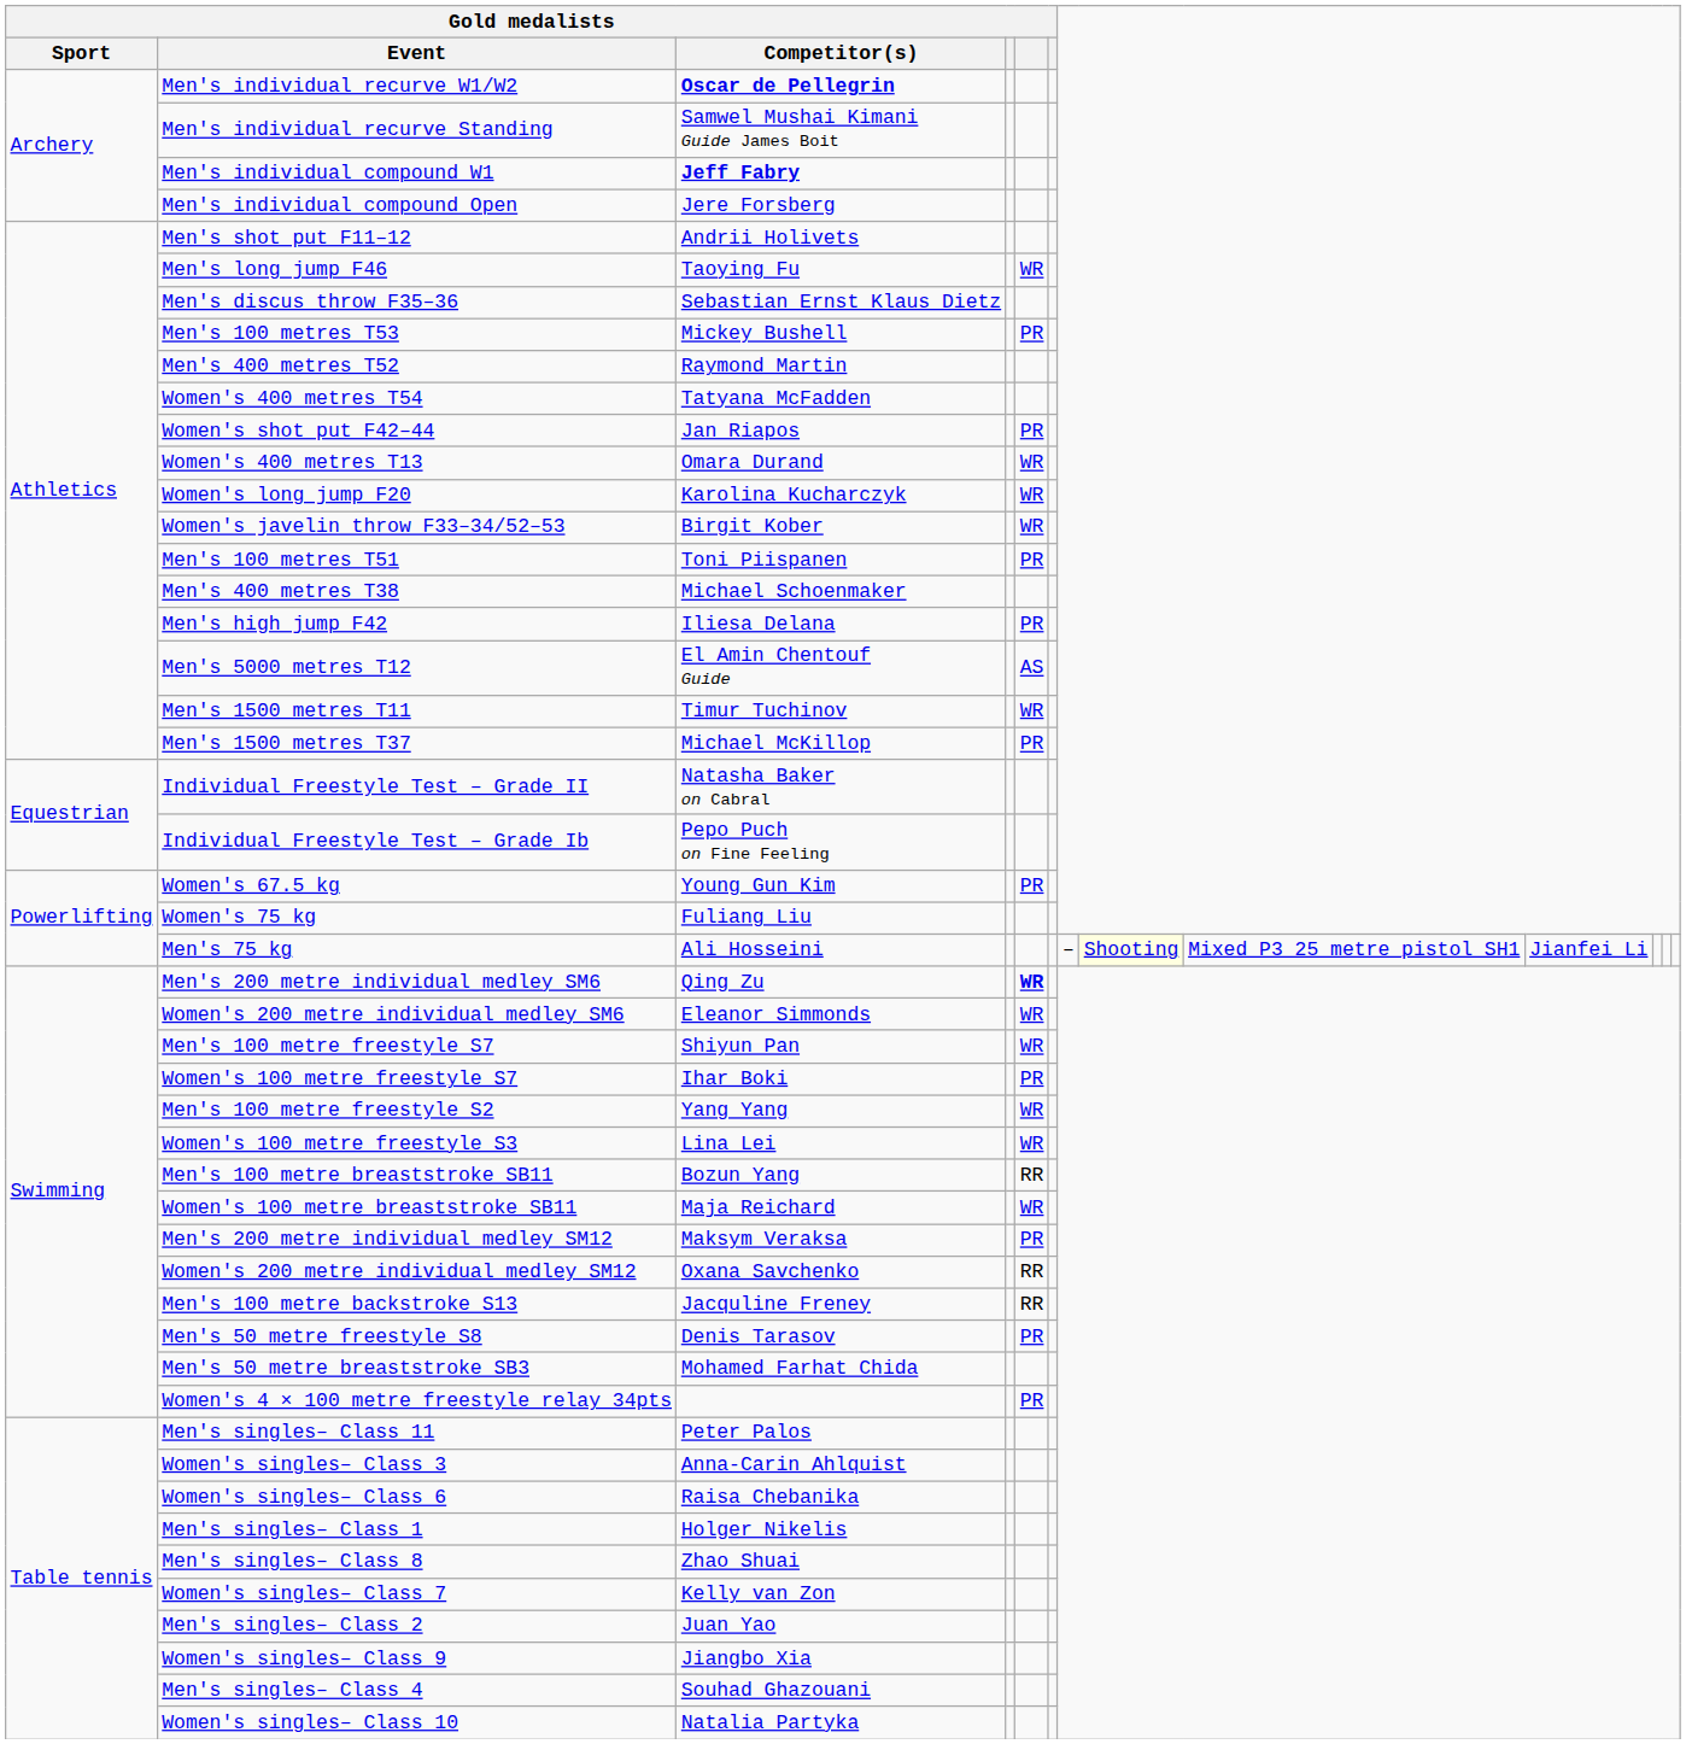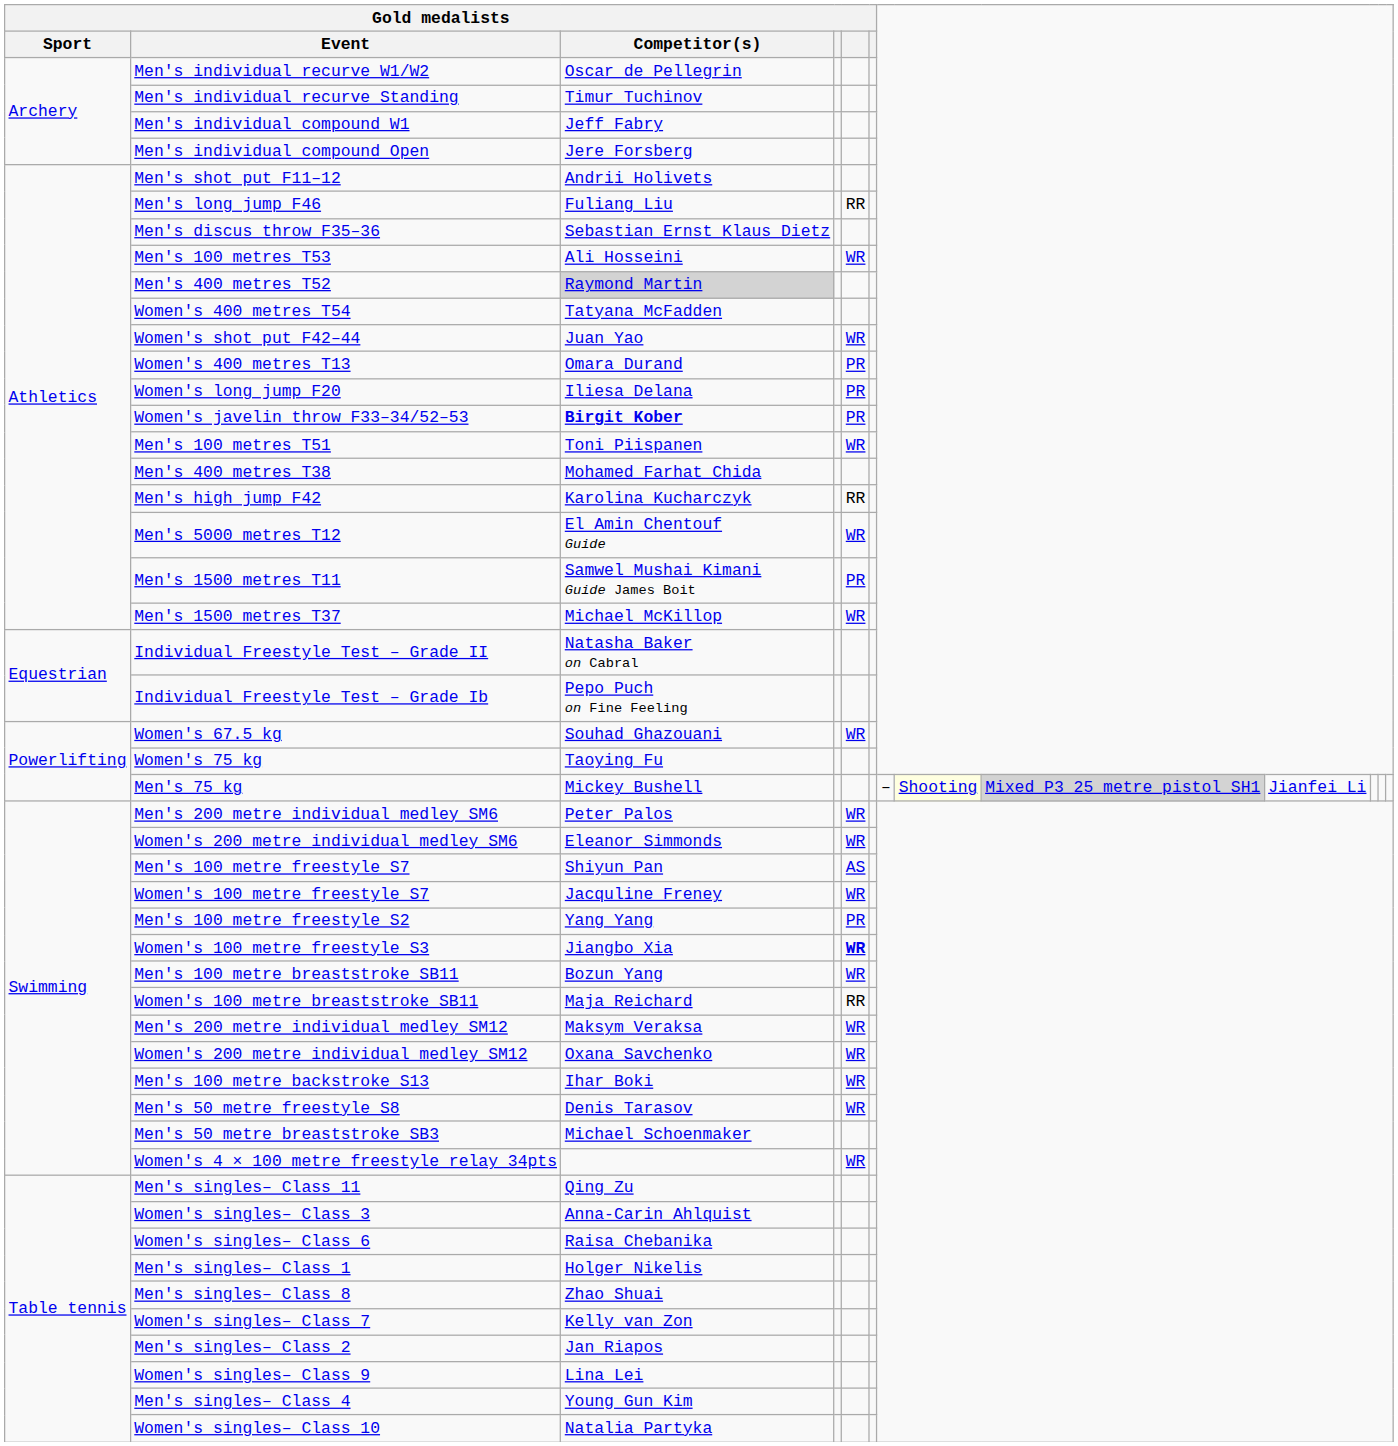 <table class="wikitable">
 <tr>
 <th colspan="6">Gold medalists</th>
 </tr>
 <tr>
 <th>Sport</th>
 <th>Event</th>
 <th>Competitor(s)</th>
 <th></th>
 <th></th>
 <th></th>
 </tr>
 <tr>
 <td rowspan=4><a href='#'>Archery</a></td>
 <td><a href='#'>Men's individual recurve W1/W2</a></td>
-<td><strong><a href='#'>Oscar de Pellegrin</a></strong></td>
+<td><a href='#'>Oscar de Pellegrin</a></td>
 <td></td>
 <td></td>
 <td></td>
 </tr>
 <tr>
 <td><a href='#'>Men's individual recurve Standing</a></td>
-<td><a href='#'>Samwel Mushai Kimani</a><br><small><em>Guide</em> James Boit</small></td>
+<td><a href='#'>Timur Tuchinov</a></td>
 <td></td>
 <td></td>
 <td></td>
 </tr>
 <tr>
 <td><a href='#'>Men's individual compound W1</a></td>
-<td><strong><a href='#'>Jeff Fabry</a></strong></td>
+<td><a href='#'>Jeff Fabry</a></td>
 <td></td>
 <td></td>
 <td></td>
 </tr>
 <tr>
 <td><a href='#'>Men's individual compound Open</a></td>
 <td><a href='#'>Jere Forsberg</a></td>
 <td></td>
 <td></td>
 <td></td>
 </tr>
 <tr>
 <td rowspan=16><a href='#'>Athletics</a></td>
 <td><a href='#'>Men's shot put F11–12</a></td>
 <td><a href='#'>Andrii Holivets</a></td>
 <td></td>
 <td></td>
 <td></td>
 </tr>
 <tr>
 <td><a href='#'>Men's long jump F46</a></td>
-<td><a href='#'>Taoying Fu</a></td>
+<td><a href='#'>Fuliang Liu</a></td>
 <td></td>
-<td><a href='#'>WR</a></td>
+<td>RR</td>
 <td></td>
 </tr>
 <tr>
 <td><a href='#'>Men's discus throw F35–36</a></td>
 <td><a href='#'>Sebastian Ernst Klaus Dietz</a></td>
 <td></td>
 <td></td>
 <td></td>
 </tr>
 <tr>
 <td><a href='#'>Men's 100 metres T53</a></td>
-<td><a href='#'>Mickey Bushell</a></td>
+<td><a href='#'>Ali Hosseini</a></td>
 <td></td>
-<td><a href='#'>PR</a></td>
+<td><a href='#'>WR</a></td>
 <td></td>
 </tr>
 <tr>
 <td><a href='#'>Men's 400 metres T52</a></td>
-<td><a href='#'>Raymond Martin</a></td>
+<td style="background: lightgrey;"><a href='#'>Raymond Martin</a></td>
 <td></td>
 <td></td>
 <td></td>
 </tr>
 <tr>
 <td><a href='#'>Women's 400 metres T54</a></td>
 <td><a href='#'>Tatyana McFadden</a></td>
 <td></td>
 <td></td>
 <td></td>
 </tr>
 <tr>
 <td><a href='#'>Women's shot put F42–44</a></td>
-<td><a href='#'>Jan Riapos</a></td>
+<td><a href='#'>Juan Yao</a></td>
 <td></td>
-<td><a href='#'>PR</a></td>
+<td><a href='#'>WR</a></td>
 <td></td>
 </tr>
 <tr>
 <td><a href='#'>Women's 400 metres T13</a></td>
 <td><a href='#'>Omara Durand</a></td>
 <td></td>
-<td><a href='#'>WR</a></td>
+<td><a href='#'>PR</a></td>
 <td></td>
 </tr>
 <tr>
 <td><a href='#'>Women's long jump F20</a></td>
-<td><a href='#'>Karolina Kucharczyk</a></td>
+<td><a href='#'>Iliesa Delana</a></td>
 <td></td>
-<td><a href='#'>WR</a></td>
+<td><a href='#'>PR</a></td>
 <td></td>
 </tr>
 <tr>
 <td><a href='#'>Women's javelin throw F33–34/52–53</a></td>
-<td><a href='#'>Birgit Kober</a></td>
+<td><strong><a href='#'>Birgit Kober</a></strong></td>
 <td></td>
-<td><a href='#'>WR</a></td>
+<td><a href='#'>PR</a></td>
 <td></td>
 </tr>
 <tr>
 <td><a href='#'>Men's 100 metres T51</a></td>
 <td><a href='#'>Toni Piispanen</a></td>
 <td></td>
-<td><a href='#'>PR</a></td>
+<td><a href='#'>WR</a></td>
 <td></td>
 </tr>
 <tr>
 <td><a href='#'>Men's 400 metres T38</a></td>
-<td><a href='#'>Michael Schoenmaker</a></td>
+<td><a href='#'>Mohamed Farhat Chida</a></td>
 <td></td>
 <td></td>
 <td></td>
 </tr>
 <tr>
 <td><a href='#'>Men's high jump F42</a></td>
-<td><a href='#'>Iliesa Delana</a></td>
+<td><a href='#'>Karolina Kucharczyk</a></td>
 <td></td>
-<td><a href='#'>PR</a></td>
+<td>RR</td>
 <td></td>
 </tr>
 <tr>
 <td><a href='#'>Men's 5000 metres T12</a></td>
 <td><a href='#'>El Amin Chentouf</a><br><small><em>Guide</em></small></td>
 <td></td>
-<td><a href='#'>AS</a></td>
+<td><a href='#'>WR</a></td>
 <td></td>
 </tr>
 <tr>
 <td><a href='#'>Men's 1500 metres T11</a></td>
-<td><a href='#'>Timur Tuchinov</a></td>
+<td><a href='#'>Samwel Mushai Kimani</a><br><small><em>Guide</em> James Boit</small></td>
 <td></td>
-<td><a href='#'>WR</a></td>
+<td><a href='#'>PR</a></td>
 <td></td>
 </tr>
 <tr>
 <td><a href='#'>Men's 1500 metres T37</a></td>
 <td><a href='#'>Michael McKillop</a></td>
 <td></td>
-<td><a href='#'>PR</a></td>
+<td><a href='#'>WR</a></td>
 <td></td>
 </tr>
 <tr>
 <td rowspan=2><a href='#'>Equestrian</a></td>
 <td><a href='#'>Individual Freestyle Test – Grade II</a></td>
 <td><a href='#'>Natasha Baker</a><br><small><em>on</em> Cabral</small></td>
 <td></td>
 <td></td>
 <td></td>
 </tr>
 <tr>
 <td><a href='#'>Individual Freestyle Test – Grade Ib</a></td>
 <td><a href='#'>Pepo Puch</a><br><small><em>on</em> Fine Feeling</small></td>
 <td></td>
 <td></td>
 <td></td>
 </tr>
 <tr>
 <td rowspan=3><a href='#'>Powerlifting</a></td>
 <td><a href='#'>Women's 67.5 kg</a></td>
-<td><a href='#'>Young Gun Kim</a></td>
+<td><a href='#'>Souhad Ghazouani</a></td>
 <td></td>
-<td><a href='#'>PR</a></td>
+<td><a href='#'>WR</a></td>
 <td></td>
 </tr>
 <tr>
 <td><a href='#'>Women's 75 kg</a></td>
-<td><a href='#'>Fuliang Liu</a></td>
+<td><a href='#'>Taoying Fu</a></td>
 <td></td>
 <td></td>
 <td></td>
 </tr>
 <tr>
 <td><a href='#'>Men's 75 kg</a></td>
-<td><a href='#'>Ali Hosseini</a></td>
+<td><a href='#'>Mickey Bushell</a></td>
 <td></td>
 <td></td>
 <td></td>
 <td>–</td>
 <td style="background: lightyellow;"><a href='#'>Shooting</a></td>
-<td><a href='#'>Mixed P3 25 metre pistol SH1</a></td>
+<td style="background: lightgrey;"><a href='#'>Mixed P3 25 metre pistol SH1</a></td>
 <td><a href='#'>Jianfei Li</a></td>
 <td></td>
 <td></td>
 <td></td>
 </tr>
 <tr>
 <td rowspan=14><a href='#'>Swimming</a></td>
 <td><a href='#'>Men's 200 metre individual medley SM6</a></td>
-<td><a href='#'>Qing Zu</a></td>
+<td><a href='#'>Peter Palos</a></td>
 <td></td>
-<td><strong><a href='#'>WR</a></strong></td>
+<td><a href='#'>WR</a></td>
 <td></td>
 </tr>
 <tr>
 <td><a href='#'>Women's 200 metre individual medley SM6</a></td>
 <td><a href='#'>Eleanor Simmonds</a></td>
 <td></td>
 <td><a href='#'>WR</a></td>
 <td></td>
 </tr>
 <tr>
 <td><a href='#'>Men's 100 metre freestyle S7</a></td>
 <td><a href='#'>Shiyun Pan</a></td>
 <td></td>
-<td><a href='#'>WR</a></td>
+<td><a href='#'>AS</a></td>
 <td></td>
 </tr>
 <tr>
 <td><a href='#'>Women's 100 metre freestyle S7</a></td>
-<td><a href='#'>Ihar Boki</a></td>
+<td><a href='#'>Jacquline Freney</a></td>
 <td></td>
-<td><a href='#'>PR</a></td>
+<td><a href='#'>WR</a></td>
 <td></td>
 </tr>
 <tr>
 <td><a href='#'>Men's 100 metre freestyle S2</a></td>
 <td><a href='#'>Yang Yang</a></td>
 <td></td>
-<td><a href='#'>WR</a></td>
+<td><a href='#'>PR</a></td>
 <td></td>
 </tr>
 <tr>
 <td><a href='#'>Women's 100 metre freestyle S3</a></td>
-<td><a href='#'>Lina Lei</a></td>
+<td><a href='#'>Jiangbo Xia</a></td>
 <td></td>
-<td><a href='#'>WR</a></td>
+<td><strong><a href='#'>WR</a></strong></td>
 <td></td>
 </tr>
 <tr>
 <td><a href='#'>Men's 100 metre breaststroke SB11</a></td>
 <td><a href='#'>Bozun Yang</a></td>
 <td></td>
-<td>RR</td>
+<td><a href='#'>WR</a></td>
 <td></td>
 </tr>
 <tr>
 <td><a href='#'>Women's 100 metre breaststroke SB11</a></td>
 <td><a href='#'>Maja Reichard</a></td>
 <td></td>
-<td><a href='#'>WR</a></td>
+<td>RR</td>
 <td></td>
 </tr>
 <tr>
 <td><a href='#'>Men's 200 metre individual medley SM12</a></td>
 <td><a href='#'>Maksym Veraksa</a></td>
 <td></td>
-<td><a href='#'>PR</a></td>
+<td><a href='#'>WR</a></td>
 <td></td>
 </tr>
 <tr>
 <td><a href='#'>Women's 200 metre individual medley SM12</a></td>
 <td><a href='#'>Oxana Savchenko</a></td>
 <td></td>
-<td>RR</td>
+<td><a href='#'>WR</a></td>
 <td></td>
 </tr>
 <tr>
 <td><a href='#'>Men's 100 metre backstroke S13</a></td>
-<td><a href='#'>Jacquline Freney</a></td>
+<td><a href='#'>Ihar Boki</a></td>
 <td></td>
-<td>RR</td>
+<td><a href='#'>WR</a></td>
 <td></td>
 </tr>
 <tr>
 <td><a href='#'>Men's 50 metre freestyle S8</a></td>
 <td><a href='#'>Denis Tarasov</a></td>
 <td></td>
-<td><a href='#'>PR</a></td>
+<td><a href='#'>WR</a></td>
 <td></td>
 </tr>
 <tr>
 <td><a href='#'>Men's 50 metre breaststroke SB3</a></td>
-<td><a href='#'>Mohamed Farhat Chida</a></td>
+<td><a href='#'>Michael Schoenmaker</a></td>
 <td></td>
 <td></td>
 <td></td>
 </tr>
 <tr>
 <td><a href='#'>Women's 4 × 100 metre freestyle relay 34pts</a></td>
 <td></td>
 <td></td>
-<td><a href='#'>PR</a></td>
+<td><a href='#'>WR</a></td>
 <td></td>
 </tr>
 <tr>
 <td rowspan=10><a href='#'>Table tennis</a></td>
 <td><a href='#'>Men's singles– Class 11</a></td>
-<td><a href='#'>Peter Palos</a></td>
+<td><a href='#'>Qing Zu</a></td>
 <td></td>
 <td></td>
 <td></td>
 </tr>
 <tr>
 <td><a href='#'>Women's singles– Class 3</a></td>
 <td><a href='#'>Anna-Carin Ahlquist</a></td>
 <td></td>
 <td></td>
 <td></td>
 </tr>
 <tr>
 <td><a href='#'>Women's singles– Class 6</a></td>
 <td><a href='#'>Raisa Chebanika</a></td>
 <td></td>
 <td></td>
 <td></td>
 </tr>
 <tr>
 <td><a href='#'>Men's singles– Class 1</a></td>
 <td><a href='#'>Holger Nikelis</a></td>
 <td></td>
 <td></td>
 <td></td>
 </tr>
 <tr>
 <td><a href='#'>Men's singles– Class 8</a></td>
 <td><a href='#'>Zhao Shuai</a></td>
 <td></td>
 <td></td>
 <td></td>
 </tr>
 <tr>
 <td><a href='#'>Women's singles– Class 7</a></td>
 <td><a href='#'>Kelly van Zon</a></td>
 <td></td>
 <td></td>
 <td></td>
 </tr>
 <tr>
 <td><a href='#'>Men's singles– Class 2</a></td>
-<td><a href='#'>Juan Yao</a></td>
+<td><a href='#'>Jan Riapos</a></td>
 <td></td>
 <td></td>
 <td></td>
 </tr>
 <tr>
 <td><a href='#'>Women's singles– Class 9</a></td>
-<td><a href='#'>Jiangbo Xia</a></td>
+<td><a href='#'>Lina Lei</a></td>
 <td></td>
 <td></td>
 <td></td>
 </tr>
 <tr>
 <td><a href='#'>Men's singles– Class 4</a></td>
-<td><a href='#'>Souhad Ghazouani</a></td>
+<td><a href='#'>Young Gun Kim</a></td>
 <td></td>
 <td></td>
 <td></td>
 </tr>
 <tr>
 <td><a href='#'>Women's singles– Class 10</a></td>
 <td><a href='#'>Natalia Partyka</a></td>
 <td></td>
 <td></td>
 <td></td>
 </tr>
 </table>
